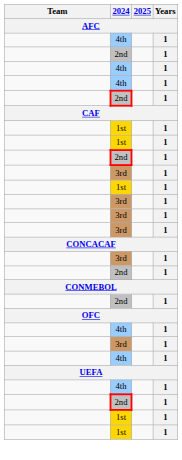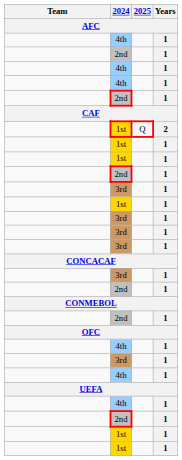 <table class="wikitable" style="text-align:center; font-size:90%">
 <tr>
 <th width=170>Team</th>
 <th><a href='#'>2024</a></th>
 <th><a href='#'>2025</a></th>
 <th>Years</th>
 </tr>
 <tr>
 <th colspan=4><a href='#'>AFC</a></th>
 </tr>
 <tr>
 <td align=left></td>
 <td bgcolor=9acdff>4th</td>
 <td></td>
 <th>1</th>
 </tr>
 <tr>
 <td align=left></td>
 <td bgcolor=Silver>2nd</td>
 <td></td>
 <th>1</th>
 </tr>
 <tr>
 <td align=left></td>
 <td bgcolor=9acdff>4th</td>
 <td></td>
 <th>1</th>
 </tr>
 <tr>
 <td align=left></td>
 <td bgcolor=9acdff>4th</td>
 <td></td>
 <th>1</th>
 </tr>
 <tr>
 <td align=left></td>
 <td style="border: 3px solid red" bgcolor=Silver>2nd</td>
 <td></td>
 <th>1</th>
 </tr>
 <tr>
 <th colspan=4><a href='#'>CAF</a></th>
+</tr>
+<tr>
+<td align=left></td>
+<td style="border: 3px solid red" bgcolor=Gold>1st</td>
+<td style="border: 3px solid red">Q</td>
+<th>2</th>
 </tr>
 <tr>
 <td align=left></td>
 <td bgcolor=Gold>1st</td>
 <td></td>
 <th>1</th>
 </tr>
 <tr>
 <td align=left></td>
 <td bgcolor=Gold>1st</td>
 <td></td>
 <th>1</th>
 </tr>
 <tr>
 <td align=left></td>
 <td style="border: 3px solid red" bgcolor=Silver>2nd</td>
 <td></td>
 <th>1</th>
 </tr>
 <tr>
 <td align=left></td>
 <td bgcolor=cc9966>3rd</td>
 <td></td>
 <th>1</th>
 </tr>
 <tr>
 <td align=left></td>
 <td bgcolor=Gold>1st</td>
 <td></td>
 <th>1</th>
 </tr>
 <tr>
 <td align=left></td>
 <td bgcolor=cc9966>3rd</td>
 <td></td>
 <th>1</th>
 </tr>
 <tr>
 <td align=left></td>
 <td bgcolor=cc9966>3rd</td>
 <td></td>
 <th>1</th>
 </tr>
 <tr>
 <td align=left></td>
 <td bgcolor=cc9966>3rd</td>
 <td></td>
 <th>1</th>
 </tr>
 <tr>
 <th colspan=4><a href='#'>CONCACAF</a></th>
 </tr>
 <tr>
 <td align=left></td>
 <td bgcolor=cc9966>3rd</td>
 <td></td>
 <th>1</th>
 </tr>
 <tr>
 <td align=left></td>
 <td bgcolor=Silver>2nd</td>
 <td></td>
 <th>1</th>
 </tr>
 <tr>
 <th colspan=4><a href='#'>CONMEBOL</a></th>
 </tr>
 <tr>
 <td align=left></td>
 <td bgcolor=Silver>2nd</td>
 <td></td>
 <th>1</th>
 </tr>
 <tr>
 <th colspan=4><a href='#'>OFC</a></th>
 </tr>
 <tr>
 <td align=left></td>
 <td bgcolor=9acdff>4th</td>
 <td></td>
 <th>1</th>
 </tr>
 <tr>
 <td align=left></td>
 <td bgcolor=cc9966>3rd</td>
 <td></td>
 <th>1</th>
 </tr>
 <tr>
 <td align=left></td>
 <td bgcolor=9acdff>4th</td>
 <td></td>
 <th>1</th>
 </tr>
 <tr>
 <th colspan=4><a href='#'>UEFA</a></th>
 </tr>
 <tr>
 <td align=left></td>
 <td bgcolor=9acdff>4th</td>
 <td></td>
 <th>1</th>
 </tr>
 <tr>
 <td align=left></td>
 <td style="border: 3px solid red" bgcolor=Silver>2nd</td>
 <td></td>
 <th>1</th>
 </tr>
 <tr>
 <td align=left></td>
 <td bgcolor=Gold>1st</td>
 <td></td>
 <th>1</th>
 </tr>
 <tr>
 <td align=left></td>
 <td bgcolor=Gold>1st</td>
 <td></td>
 <th>1</th>
 </tr>
 </table>
